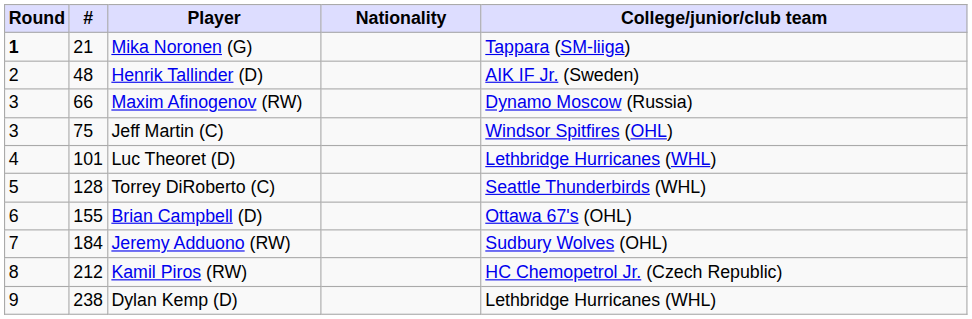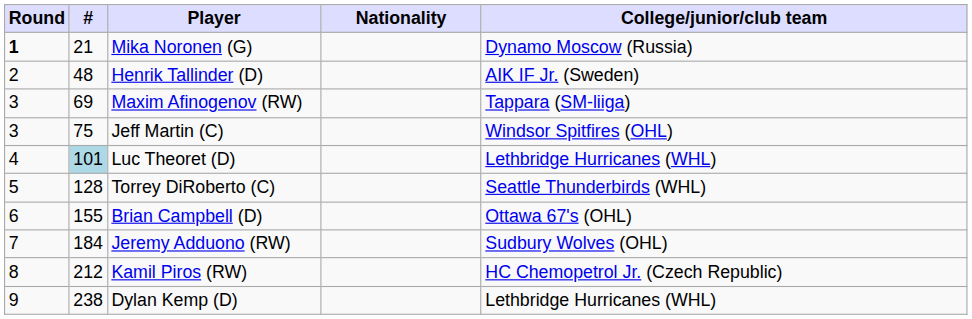 <table class="wikitable">
 <tr>
 <th style="background:#ddf; width:2.75%;">Round</th>
 <th style="background:#ddf; width:2.75%;">#</th>
 <th style="background:#ddf; width:22.0%;">Player</th>
 <th style="background:#ddf; width:16.5%;">Nationality</th>
 <th style="background:#ddf; width:50.0%;">College/junior/club team</th>
 </tr>
 <tr>
 <td><strong>1</strong></td>
 <td>21</td>
 <td><a href='#'>Mika Noronen</a> (G)</td>
 <td></td>
-<td><a href='#'>Tappara</a> (<a href='#'>SM-liiga</a>)</td>
+<td><a href='#'>Dynamo Moscow</a> (Russia)</td>
 </tr>
 <tr>
 <td>2</td>
 <td>48</td>
 <td><a href='#'>Henrik Tallinder</a> (D)</td>
 <td></td>
 <td><a href='#'>AIK IF Jr.</a> (Sweden)</td>
 </tr>
 <tr>
 <td>3</td>
-<td>66</td>
+<td>69</td>
 <td><a href='#'>Maxim Afinogenov</a> (RW)</td>
 <td></td>
-<td><a href='#'>Dynamo Moscow</a> (Russia)</td>
+<td><a href='#'>Tappara</a> (<a href='#'>SM-liiga</a>)</td>
 </tr>
 <tr>
 <td>3</td>
 <td>75</td>
 <td>Jeff Martin (C)</td>
 <td></td>
 <td><a href='#'>Windsor Spitfires</a> (<a href='#'>OHL</a>)</td>
 </tr>
 <tr>
 <td>4</td>
-<td>101</td>
+<td style="background: lightblue;">101</td>
 <td>Luc Theoret (D)</td>
 <td></td>
 <td><a href='#'>Lethbridge Hurricanes</a> (<a href='#'>WHL</a>)</td>
 </tr>
 <tr>
 <td>5</td>
 <td>128</td>
 <td>Torrey DiRoberto (C)</td>
 <td></td>
 <td><a href='#'>Seattle Thunderbirds</a> (WHL)</td>
 </tr>
 <tr>
 <td>6</td>
 <td>155</td>
 <td><a href='#'>Brian Campbell</a> (D)</td>
 <td></td>
 <td><a href='#'>Ottawa 67's</a> (OHL)</td>
 </tr>
 <tr>
 <td>7</td>
 <td>184</td>
 <td><a href='#'>Jeremy Adduono</a> (RW)</td>
 <td></td>
 <td><a href='#'>Sudbury Wolves</a> (OHL)</td>
 </tr>
 <tr>
 <td>8</td>
 <td>212</td>
 <td><a href='#'>Kamil Piros</a> (RW)</td>
 <td></td>
 <td><a href='#'>HC Chemopetrol Jr.</a> (Czech Republic)</td>
 </tr>
 <tr>
 <td>9</td>
 <td>238</td>
 <td>Dylan Kemp (D)</td>
 <td></td>
 <td>Lethbridge Hurricanes (WHL)</td>
 </tr>
 </table>
